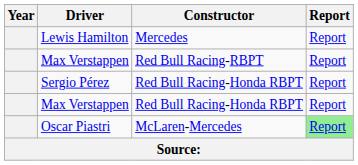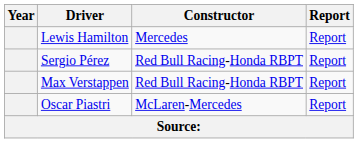 <table class="wikitable" style="font-size: 95%;">
 <tr>
 <th>Year</th>
 <th>Driver</th>
 <th>Constructor</th>
 <th>Report</th>
 </tr>
 <tr>
 <th></th>
 <td> <a href='#'>Lewis Hamilton</a></td>
 <td><a href='#'>Mercedes</a></td>
-<td><a href='#'>Report</a></td>
-</tr>
-<tr>
-<th></th>
-<td> <a href='#'>Max Verstappen</a></td>
-<td><a href='#'>Red Bull Racing</a>-<a href='#'>RBPT</a></td>
 <td><a href='#'>Report</a></td>
 </tr>
 <tr>
 <th></th>
 <td> <a href='#'>Sergio Pérez</a></td>
 <td><a href='#'>Red Bull Racing</a>-<a href='#'>Honda RBPT</a></td>
 <td><a href='#'>Report</a></td>
 </tr>
 <tr>
 <th></th>
 <td> <a href='#'>Max Verstappen</a></td>
 <td><a href='#'>Red Bull Racing</a>-<a href='#'>Honda RBPT</a></td>
 <td><a href='#'>Report</a></td>
 </tr>
 <tr>
 <th></th>
 <td> <a href='#'>Oscar Piastri</a></td>
 <td><a href='#'>McLaren</a>-<a href='#'>Mercedes</a></td>
-<td style="background: lightgreen;"><a href='#'>Report</a></td>
+<td><a href='#'>Report</a></td>
 </tr>
 <tr>
 <th colspan=4>Source:</th>
 </tr>
 </table>
